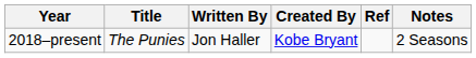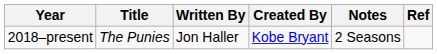 <table class="wikitable sortable">
 <tr>
 <th>Year</th>
 <th>Title</th>
 <th>Written By</th>
 <th>Created By</th>
+<th>Notes</th>
 <th>Ref</th>
-<th>Notes</th>
 </tr>
 <tr>
 <td>2018–present</td>
 <td><em>The Punies</em></td>
 <td>Jon Haller</td>
 <td><a href='#'>Kobe Bryant</a></td>
+<td>2 Seasons</td>
 <td></td>
-<td>2 Seasons</td>
 </tr>
 </table>
